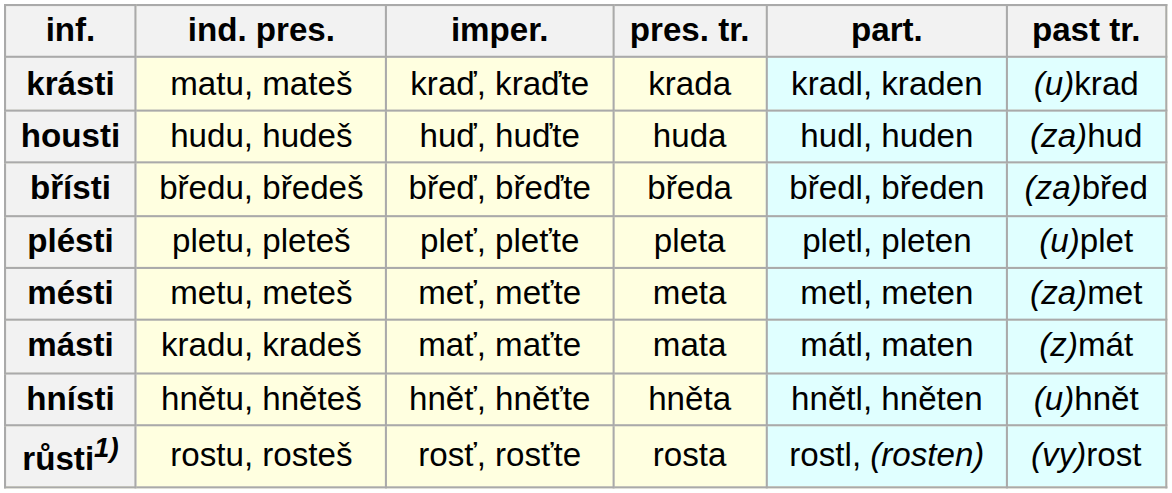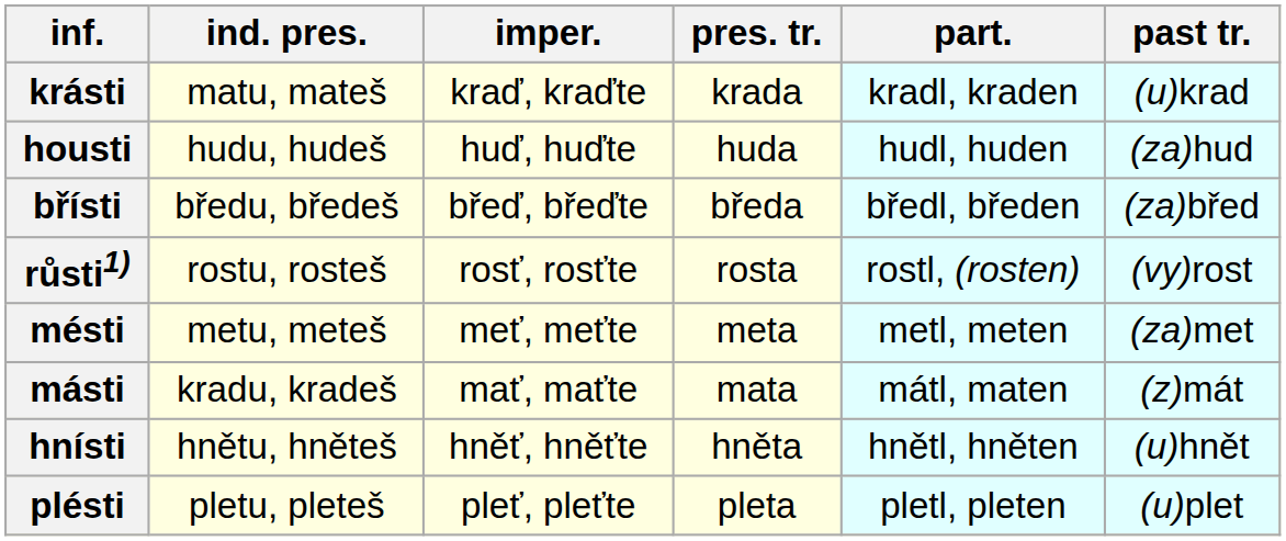 <table class="wikitable" border="1" width=90% style="text-align:center; background:lightyellow">
 <tr>
 <th>inf.</th>
 <th>ind. pres.</th>
 <th>imper.</th>
 <th>pres. tr.</th>
 <th>part.</th>
 <th>past tr.</th>
 </tr>
 <tr>
 <th>krásti</th>
 <td>matu, mateš</td>
 <td>kraď, kraďte</td>
 <td>krada</td>
 <td style="background:lightcyan">kradl, kraden</td>
 <td style="background:lightcyan"><em>(u)</em>krad</td>
 </tr>
 <tr>
 <th>housti</th>
 <td>hudu, hudeš</td>
 <td>huď, huďte</td>
 <td>huda</td>
 <td style="background:lightcyan">hudl, huden</td>
 <td style="background:lightcyan"><em>(za)</em>hud</td>
 </tr>
 <tr>
 <th>břísti</th>
 <td>bředu, bředeš</td>
 <td>břeď, břeďte</td>
 <td>bředa</td>
 <td style="background:lightcyan">bředl, bředen</td>
 <td style="background:lightcyan"><em>(za)</em>břed</td>
 </tr>
 <tr>
-<th>plésti</th>
-<td>pletu, pleteš</td>
-<td>pleť, pleťte</td>
-<td>pleta</td>
-<td style="background:lightcyan">pletl, pleten</td>
-<td style="background:lightcyan"><em>(u)</em>plet</td>
+<th>růsti<sup><em>1)</em></sup></th>
+<td>rostu, rosteš</td>
+<td>rosť, rosťte</td>
+<td>rosta</td>
+<td style="background:lightcyan">rostl, <em>(rosten)</em></td>
+<td style="background:lightcyan"><em>(vy)</em>rost</td>
 </tr>
 <tr>
 <th>mésti</th>
 <td>metu, meteš</td>
 <td>meť, meťte</td>
 <td>meta</td>
 <td style="background:lightcyan">metl, meten</td>
 <td style="background:lightcyan"><em>(za)</em>met</td>
 </tr>
 <tr>
 <th>másti</th>
 <td>kradu, kradeš</td>
 <td>mať, maťte</td>
 <td>mata</td>
 <td style="background:lightcyan">mátl, maten</td>
 <td style="background:lightcyan"><em>(z)</em>mát</td>
 </tr>
 <tr>
 <th>hnísti</th>
 <td>hnětu, hněteš</td>
 <td>hněť, hněťte</td>
 <td>hněta</td>
 <td style="background:lightcyan">hnětl, hněten</td>
 <td style="background:lightcyan"><em>(u)</em>hnět</td>
 </tr>
 <tr>
-<th>růsti<sup><em>1)</em></sup></th>
-<td>rostu, rosteš</td>
-<td>rosť, rosťte</td>
-<td>rosta</td>
-<td style="background:lightcyan">rostl, <em>(rosten)</em></td>
-<td style="background:lightcyan"><em>(vy)</em>rost</td>
+<th>plésti</th>
+<td>pletu, pleteš</td>
+<td>pleť, pleťte</td>
+<td>pleta</td>
+<td style="background:lightcyan">pletl, pleten</td>
+<td style="background:lightcyan"><em>(u)</em>plet</td>
 </tr>
 </table>
